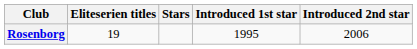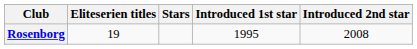 <table class="wikitable plainrowheaders sortable" style="text-align:center">
 <tr>
 <th scope="col">Club</th>
 <th scope="col">Eliteserien titles</th>
 <th scope=col class=unsortable>Stars</th>
 <th scope="col">Introduced 1st star</th>
 <th scope="col">Introduced 2nd star</th>
 </tr>
 <tr>
 <th scope="row" style="text-align:left;"><a href='#'>Rosenborg</a></th>
 <td>19</td>
 <td> </td>
 <td style="text-align:center;">1995</td>
-<td style="text-align:center;">2006</td>
+<td style="text-align:center;">2008</td>
 </tr>
 </table>
